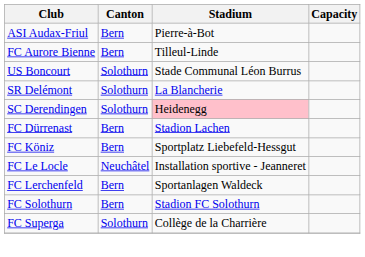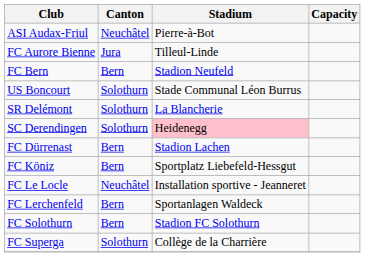 <table class="wikitable">
 <tr>
 <th>Club</th>
 <th>Canton</th>
 <th>Stadium</th>
 <th>Capacity</th>
 </tr>
 <tr>
 <td><a href='#'>ASI Audax-Friul</a></td>
-<td><a href='#'>Bern</a></td>
+<td><a href='#'>Neuchâtel</a></td>
 <td>Pierre-à-Bot</td>
 <td></td>
 </tr>
 <tr>
 <td><a href='#'>FC Aurore Bienne</a></td>
+<td><a href='#'>Jura</a></td>
+<td>Tilleul-Linde</td>
+<td></td>
+</tr>
+<tr>
+<td><a href='#'>FC Bern</a></td>
 <td><a href='#'>Bern</a></td>
-<td>Tilleul-Linde</td>
+<td><a href='#'>Stadion Neufeld</a></td>
 <td></td>
 </tr>
 <tr>
 <td><a href='#'>US Boncourt</a></td>
 <td><a href='#'>Solothurn</a></td>
 <td>Stade Communal Léon Burrus</td>
 <td></td>
 </tr>
 <tr>
 <td><a href='#'>SR Delémont</a></td>
 <td><a href='#'>Solothurn</a></td>
 <td><a href='#'>La Blancherie</a></td>
 <td></td>
 </tr>
 <tr>
 <td><a href='#'>SC Derendingen</a></td>
 <td><a href='#'>Solothurn</a></td>
 <td style="background: pink;">Heidenegg</td>
 <td></td>
 </tr>
 <tr>
 <td><a href='#'>FC Dürrenast</a></td>
 <td><a href='#'>Bern</a></td>
 <td><a href='#'>Stadion Lachen</a></td>
 <td></td>
 </tr>
 <tr>
 <td><a href='#'>FC Köniz</a></td>
 <td><a href='#'>Bern</a></td>
 <td>Sportplatz Liebefeld-Hessgut</td>
 <td></td>
 </tr>
 <tr>
 <td><a href='#'>FC Le Locle</a></td>
 <td><a href='#'>Neuchâtel</a></td>
 <td>Installation sportive - Jeanneret</td>
 <td></td>
 </tr>
 <tr>
 <td><a href='#'>FC Lerchenfeld</a></td>
 <td><a href='#'>Bern</a></td>
 <td>Sportanlagen Waldeck</td>
 <td></td>
 </tr>
 <tr>
 <td><a href='#'>FC Solothurn</a></td>
 <td><a href='#'>Bern</a></td>
 <td><a href='#'>Stadion FC Solothurn</a></td>
 <td></td>
 </tr>
 <tr>
 <td><a href='#'>FC Superga</a></td>
 <td><a href='#'>Solothurn</a></td>
 <td>Collège de la Charrière</td>
 <td></td>
 </tr>
 <tr>
 </tr>
 </table>
